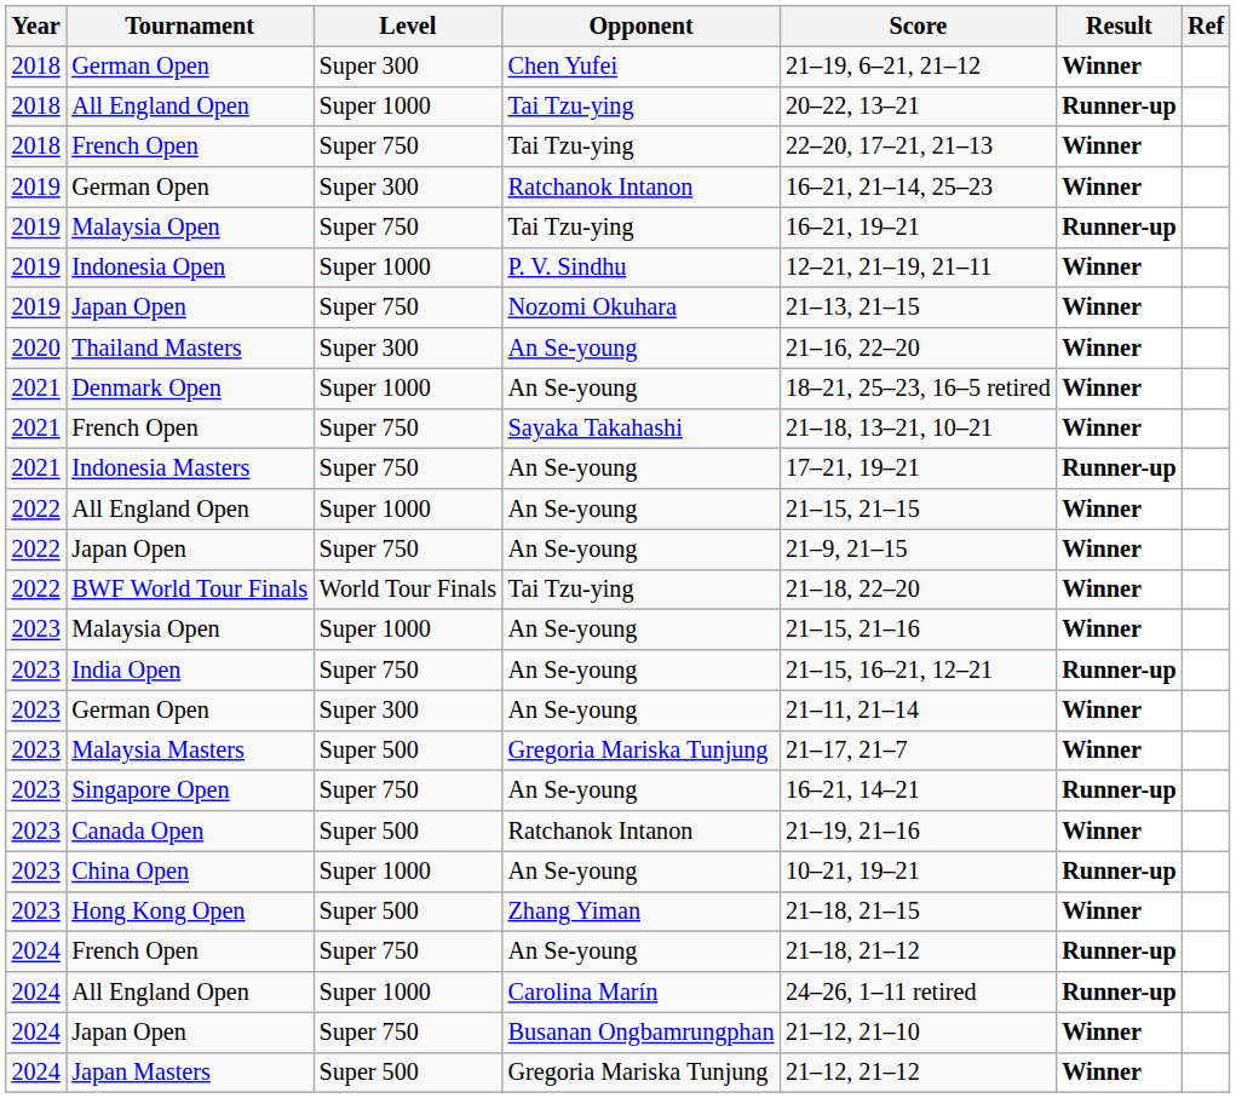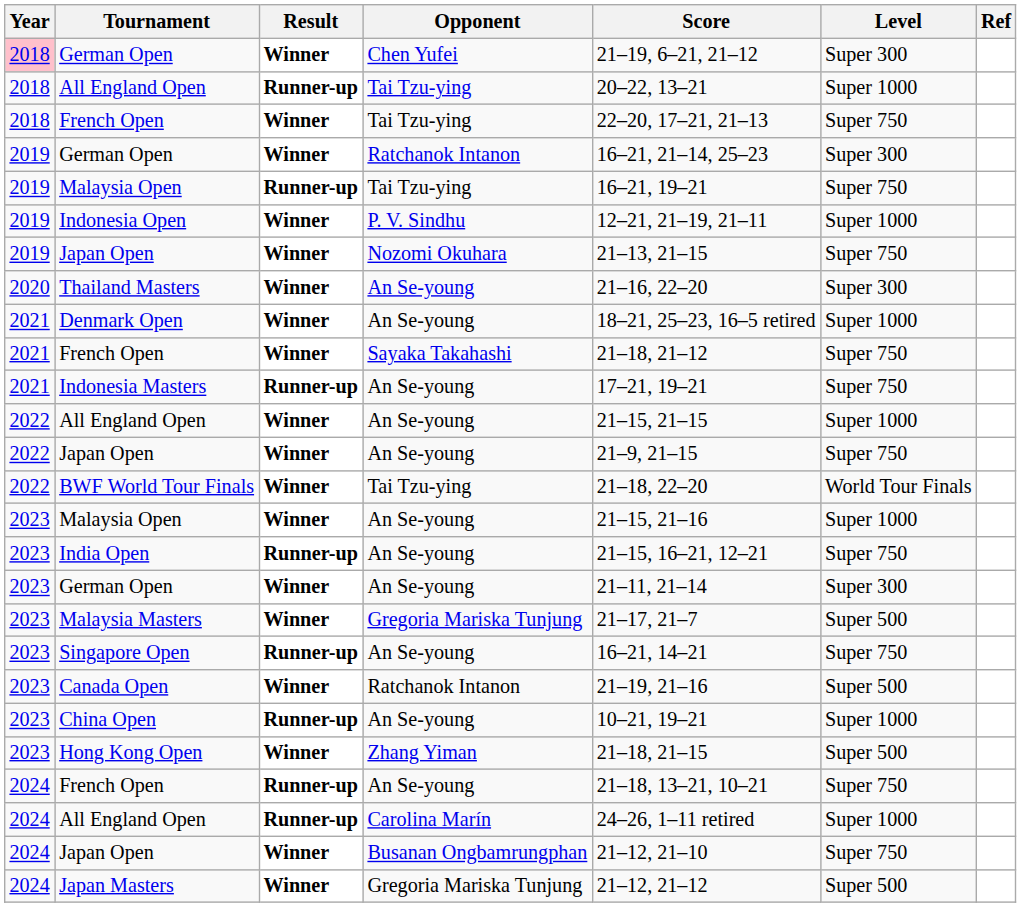 <table class="sortable wikitable" style="font-size: 90%">
 <tr>
 <th>Year</th>
 <th>Tournament</th>
-<th>Level</th>
+<th>Result</th>
 <th>Opponent</th>
 <th>Score</th>
-<th>Result</th>
+<th>Level</th>
 <th>Ref</th>
 </tr>
 <tr>
-<td align="center"><a href='#'>2018</a></td>
+<td align="center" style="background: pink;"><a href='#'>2018</a></td>
 <td align="left"><a href='#'>German Open</a></td>
-<td align="left">Super 300</td>
+<td style="text-align:left; background:white"> <strong>Winner</strong></td>
 <td align="left"> <a href='#'>Chen Yufei</a></td>
 <td algin="left">21–19, 6–21, 21–12</td>
-<td style="text-align:left; background:white"> <strong>Winner</strong></td>
+<td align="left">Super 300</td>
 <td style="text-align:center; background:white"></td>
 </tr>
 <tr>
 <td align="center"><a href='#'>2018</a></td>
 <td align="left"><a href='#'>All England Open</a></td>
-<td align="left">Super 1000</td>
+<td style="text-align:left; background:white"> <strong>Runner-up</strong></td>
 <td align="left"> <a href='#'>Tai Tzu-ying</a></td>
 <td align="left">20–22, 13–21</td>
-<td style="text-align:left; background:white"> <strong>Runner-up</strong></td>
+<td align="left">Super 1000</td>
 <td style="text-align:center; background:white"></td>
 </tr>
 <tr>
 <td align="center"><a href='#'>2018</a></td>
 <td align="left"><a href='#'>French Open</a></td>
-<td align="left">Super 750</td>
+<td style="text-align:left; background:white"> <strong>Winner</strong></td>
 <td align="left"> Tai Tzu-ying</td>
 <td align="left">22–20, 17–21, 21–13</td>
-<td style="text-align:left; background:white"> <strong>Winner</strong></td>
+<td align="left">Super 750</td>
 <td style="text-align:center; background:white"></td>
 </tr>
 <tr>
 <td align="center"><a href='#'>2019</a></td>
 <td align="left">German Open</td>
-<td align="left">Super 300</td>
+<td style="text-align:left; background:white"> <strong>Winner</strong></td>
 <td align="left"> <a href='#'>Ratchanok Intanon</a></td>
 <td align="left">16–21, 21–14, 25–23</td>
-<td style="text-align:left; background:white"> <strong>Winner</strong></td>
+<td align="left">Super 300</td>
 <td style="text-align:center; background:white"></td>
 </tr>
 <tr>
 <td align="center"><a href='#'>2019</a></td>
 <td align="left"><a href='#'>Malaysia Open</a></td>
-<td align="left">Super 750</td>
+<td style="text-align:left; background:white"> <strong>Runner-up</strong></td>
 <td align="left"> Tai Tzu-ying</td>
 <td align="left">16–21, 19–21</td>
-<td style="text-align:left; background:white"> <strong>Runner-up</strong></td>
+<td align="left">Super 750</td>
 <td style="text-align:center; background:white"></td>
 </tr>
 <tr>
 <td align="center"><a href='#'>2019</a></td>
 <td align="left"><a href='#'>Indonesia Open</a></td>
-<td align="left">Super 1000</td>
+<td style="text-align:left; background:white"> <strong>Winner</strong></td>
 <td align="left"> <a href='#'>P. V. Sindhu</a></td>
 <td align="left">12–21, 21–19, 21–11</td>
-<td style="text-align:left; background:white"> <strong>Winner</strong></td>
+<td align="left">Super 1000</td>
 <td style="text-align:center; background:white"></td>
 </tr>
 <tr>
 <td align="center"><a href='#'>2019</a></td>
 <td align="left"><a href='#'>Japan Open</a></td>
-<td align="left">Super 750</td>
+<td style="text-align:left; background:white"> <strong>Winner</strong></td>
 <td align="left"> <a href='#'>Nozomi Okuhara</a></td>
 <td align="left">21–13, 21–15</td>
-<td style="text-align:left; background:white"> <strong>Winner</strong></td>
+<td align="left">Super 750</td>
 <td style="text-align:center; background:white"></td>
 </tr>
 <tr>
 <td align="center"><a href='#'>2020</a></td>
 <td align="left"><a href='#'>Thailand Masters</a></td>
-<td align="left">Super 300</td>
+<td style="text-align:left; background:white"> <strong>Winner</strong></td>
 <td align="left"> <a href='#'>An Se-young</a></td>
 <td align="left">21–16, 22–20</td>
-<td style="text-align:left; background:white"> <strong>Winner</strong></td>
+<td align="left">Super 300</td>
 <td style="text-align:center; background:white"></td>
 </tr>
 <tr>
 <td align="center"><a href='#'>2021</a></td>
 <td align="left"><a href='#'>Denmark Open</a></td>
-<td align="left">Super 1000</td>
+<td style="text-align:left; background:white"> <strong>Winner</strong></td>
 <td align="left"> An Se-young</td>
 <td align="left">18–21, 25–23, 16–5 retired</td>
-<td style="text-align:left; background:white"> <strong>Winner</strong></td>
+<td align="left">Super 1000</td>
 <td style="text-align:center; background:white"></td>
 </tr>
 <tr>
 <td align="center"><a href='#'>2021</a></td>
 <td align="left">French Open</td>
+<td style="text-align:left; background:white"> <strong>Winner</strong></td>
+<td align="left"> <a href='#'>Sayaka Takahashi</a></td>
+<td align="left">21–18, 21–12</td>
 <td align="left">Super 750</td>
-<td align="left"> <a href='#'>Sayaka Takahashi</a></td>
-<td align="left">21–18, 13–21, 10–21</td>
-<td style="text-align:left; background:white"> <strong>Winner</strong></td>
 <td style="text-align:center; background:white"></td>
 </tr>
 <tr>
 <td align="center"><a href='#'>2021</a></td>
 <td align="left"><a href='#'>Indonesia Masters</a></td>
-<td align="left">Super 750</td>
+<td style="text-align:left; background:white"> <strong>Runner-up</strong></td>
 <td align="left"> An Se-young</td>
 <td align="left">17–21, 19–21</td>
-<td style="text-align:left; background:white"> <strong>Runner-up</strong></td>
+<td align="left">Super 750</td>
 <td style="text-align:center; background:white"></td>
 </tr>
 <tr>
 <td align="center"><a href='#'>2022</a></td>
 <td align="left">All England Open</td>
-<td align="left">Super 1000</td>
+<td style="text-align:left; background:white"> <strong>Winner</strong></td>
 <td align="left"> An Se-young</td>
 <td align="left">21–15, 21–15</td>
-<td style="text-align:left; background:white"> <strong>Winner</strong></td>
+<td align="left">Super 1000</td>
 <td style="text-align:center; background:white"></td>
 </tr>
 <tr>
 <td align="center"><a href='#'>2022</a></td>
 <td align="left">Japan Open</td>
-<td align="left">Super 750</td>
+<td style="text-align:left; background:white"> <strong>Winner</strong></td>
 <td align="left"> An Se-young</td>
 <td align="left">21–9, 21–15</td>
-<td style="text-align:left; background:white"> <strong>Winner</strong></td>
+<td align="left">Super 750</td>
 <td style="text-align:center; background:white"></td>
 </tr>
 <tr>
 <td align="center"><a href='#'>2022</a></td>
 <td align="left"><a href='#'>BWF World Tour Finals</a></td>
-<td align="left">World Tour Finals</td>
+<td style="text-align:left; background:white"> <strong>Winner</strong></td>
 <td align="left"> Tai Tzu-ying</td>
 <td align="left">21–18, 22–20</td>
-<td style="text-align:left; background:white"> <strong>Winner</strong></td>
+<td align="left">World Tour Finals</td>
 <td style="text-align:center; background:white"></td>
 </tr>
 <tr>
 <td align="center"><a href='#'>2023</a></td>
 <td align="left">Malaysia Open</td>
-<td align="left">Super 1000</td>
+<td style="text-align:left; background:white"> <strong>Winner</strong></td>
 <td align="left"> An Se-young</td>
 <td align="left">21–15, 21–16</td>
-<td style="text-align:left; background:white"> <strong>Winner</strong></td>
+<td align="left">Super 1000</td>
 <td style="text-align:center; background:white"></td>
 </tr>
 <tr>
 <td align="center"><a href='#'>2023</a></td>
 <td align="left"><a href='#'>India Open</a></td>
-<td align="left">Super 750</td>
+<td style="text-align:left; background:white"> <strong>Runner-up</strong></td>
 <td align="left"> An Se-young</td>
 <td align="left">21–15, 16–21, 12–21</td>
-<td style="text-align:left; background:white"> <strong>Runner-up</strong></td>
+<td align="left">Super 750</td>
 <td style="text-align:center; background:white"></td>
 </tr>
 <tr>
 <td align="center"><a href='#'>2023</a></td>
 <td align="left">German Open</td>
-<td align="left">Super 300</td>
+<td style="text-align:left; background:white"> <strong>Winner</strong></td>
 <td align="left"> An Se-young</td>
 <td align="left">21–11, 21–14</td>
-<td style="text-align:left; background:white"> <strong>Winner</strong></td>
+<td align="left">Super 300</td>
 <td style="text-align:center; background:white"></td>
 </tr>
 <tr>
 <td align="center"><a href='#'>2023</a></td>
 <td align="left"><a href='#'>Malaysia Masters</a></td>
-<td align="left">Super 500</td>
+<td style="text-align:left; background:white"> <strong>Winner</strong></td>
 <td align="left"> <a href='#'>Gregoria Mariska Tunjung</a></td>
 <td align="left">21–17, 21–7</td>
-<td style="text-align:left; background:white"> <strong>Winner</strong></td>
+<td align="left">Super 500</td>
 <td style="text-align:center; background:white"></td>
 </tr>
 <tr>
 <td align="center"><a href='#'>2023</a></td>
 <td align="left"><a href='#'>Singapore Open</a></td>
-<td align="left">Super 750</td>
+<td style="text-align:left; background:white"> <strong>Runner-up</strong></td>
 <td align="left"> An Se-young</td>
 <td align="left">16–21, 14–21</td>
-<td style="text-align:left; background:white"> <strong>Runner-up</strong></td>
+<td align="left">Super 750</td>
 <td style="text-align:center; background:white"></td>
 </tr>
 <tr>
 <td align="center"><a href='#'>2023</a></td>
 <td align="left"><a href='#'>Canada Open</a></td>
-<td align="left">Super 500</td>
+<td style="text-align:left; background:white"> <strong>Winner</strong></td>
 <td align="left"> Ratchanok Intanon</td>
 <td align="left">21–19, 21–16</td>
-<td style="text-align:left; background:white"> <strong>Winner</strong></td>
+<td align="left">Super 500</td>
 <td style="text-align:center; background:white"></td>
 </tr>
 <tr>
 <td align="center"><a href='#'>2023</a></td>
 <td align="left"><a href='#'>China Open</a></td>
-<td align="left">Super 1000</td>
+<td style="text-align:left; background:white"> <strong>Runner-up</strong></td>
 <td align="left"> An Se-young</td>
 <td align="left">10–21, 19–21</td>
-<td style="text-align:left; background:white"> <strong>Runner-up</strong></td>
+<td align="left">Super 1000</td>
 <td style="text-align:center; background:white"></td>
 </tr>
 <tr>
 <td align="center"><a href='#'>2023</a></td>
 <td align="left"><a href='#'>Hong Kong Open</a></td>
-<td align="left">Super 500</td>
+<td style="text-align:left; background:white"> <strong>Winner</strong></td>
 <td align="left"> <a href='#'>Zhang Yiman</a></td>
 <td align="left">21–18, 21–15</td>
-<td style="text-align:left; background:white"> <strong>Winner</strong></td>
+<td align="left">Super 500</td>
 <td style="text-align:center; background:white"></td>
 </tr>
 <tr>
 <td align="center"><a href='#'>2024</a></td>
 <td align="left">French Open</td>
+<td style="text-align:left; background:white"> <strong>Runner-up</strong></td>
+<td align="left"> An Se-young</td>
+<td align="left">21–18, 13–21, 10–21</td>
 <td align="left">Super 750</td>
-<td align="left"> An Se-young</td>
-<td align="left">21–18, 21–12</td>
-<td style="text-align:left; background:white"> <strong>Runner-up</strong></td>
 <td style="text-align:center; background:white"></td>
 </tr>
 <tr>
 <td align="center"><a href='#'>2024</a></td>
 <td align="left">All England Open</td>
-<td align="left">Super 1000</td>
+<td style="text-align:left; background:white"> <strong>Runner-up</strong></td>
 <td align="left"> <a href='#'>Carolina Marín</a></td>
 <td align="left">24–26, 1–11 retired</td>
-<td style="text-align:left; background:white"> <strong>Runner-up</strong></td>
+<td align="left">Super 1000</td>
 <td style="text-align:center; background:white"></td>
 </tr>
 <tr>
 <td align="center"><a href='#'>2024</a></td>
 <td align="left">Japan Open</td>
-<td align="left">Super 750</td>
+<td style="text-align:left; background:white"> <strong>Winner</strong></td>
 <td align="left"> <a href='#'>Busanan Ongbamrungphan</a></td>
 <td align="left">21–12, 21–10</td>
-<td style="text-align:left; background:white"> <strong>Winner</strong></td>
+<td align="left">Super 750</td>
 <td style="text-align:center; background:white"></td>
 </tr>
 <tr>
 <td align="center"><a href='#'>2024</a></td>
 <td align="left"><a href='#'>Japan Masters</a></td>
-<td align="left">Super 500</td>
+<td style="text-align:left; background:white"> <strong>Winner</strong></td>
 <td align="left"> Gregoria Mariska Tunjung</td>
 <td align="left">21–12, 21–12</td>
-<td style="text-align:left; background:white"> <strong>Winner</strong></td>
+<td align="left">Super 500</td>
 <td style="text-align:center; background:white"></td>
 </tr>
 </table>
